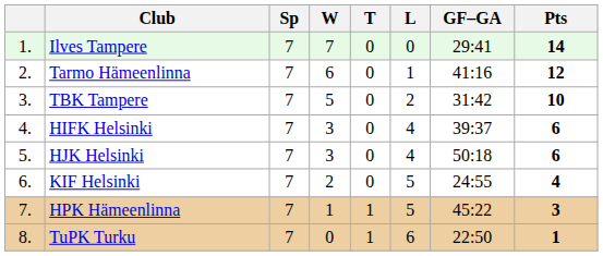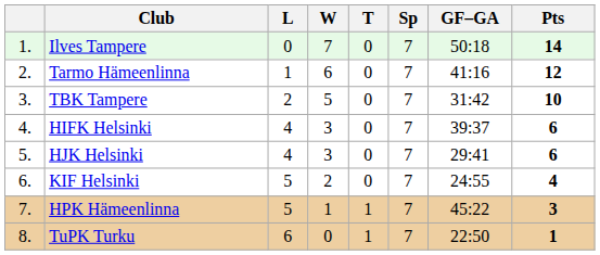 <table class="wikitable">
 <tr>
 <th width="30"></th>
 <th width="200">Club</th>
-<th width="30">Sp</th>
+<th width="30">L</th>
 <th width="30">W</th>
 <th width="30">T</th>
-<th width="30">L</th>
+<th width="30">Sp</th>
 <th width="70">GF–GA</th>
 <th width="70">Pts</th>
 </tr>
 <tr bgcolor="#e6fae6" align="center">
 <td>1.</td>
 <td align="left"><a href='#'>Ilves Tampere</a></td>
-<td>7</td>
+<td>0</td>
 <td>7</td>
 <td>0</td>
-<td>0</td>
-<td>29:41</td>
+<td>7</td>
+<td>50:18</td>
 <td><strong>14</strong></td>
 </tr>
 <tr bgcolor="#FFFFFF" align="center">
 <td>2.</td>
 <td align="left"><a href='#'>Tarmo Hämeenlinna</a></td>
-<td>7</td>
+<td>1</td>
 <td>6</td>
 <td>0</td>
-<td>1</td>
+<td>7</td>
 <td>41:16</td>
 <td><strong>12</strong></td>
 </tr>
 <tr bgcolor="#FFFFFF" align="center">
 <td>3.</td>
 <td align="left"><a href='#'>TBK Tampere</a></td>
-<td>7</td>
+<td>2</td>
 <td>5</td>
 <td>0</td>
-<td>2</td>
+<td>7</td>
 <td>31:42</td>
 <td><strong>10</strong></td>
 </tr>
 <tr bgcolor="#FFFFFF" align="center">
 <td>4.</td>
 <td align="left"><a href='#'>HIFK Helsinki</a></td>
-<td>7</td>
+<td>4</td>
 <td>3</td>
 <td>0</td>
-<td>4</td>
+<td>7</td>
 <td>39:37</td>
 <td><strong>6</strong></td>
 </tr>
 <tr bgcolor="#FFFFFF" align="center">
 <td>5.</td>
 <td align="left"><a href='#'>HJK Helsinki</a></td>
-<td>7</td>
+<td>4</td>
 <td>3</td>
 <td>0</td>
-<td>4</td>
-<td>50:18</td>
+<td>7</td>
+<td>29:41</td>
 <td><strong>6</strong></td>
 </tr>
 <tr bgcolor="#FFFFFF" align="center">
 <td>6.</td>
 <td align="left"><a href='#'>KIF Helsinki</a></td>
-<td>7</td>
+<td>5</td>
 <td>2</td>
 <td>0</td>
-<td>5</td>
+<td>7</td>
 <td>24:55</td>
 <td><strong>4</strong></td>
 </tr>
 <tr bgcolor="#EECFA1" align="center">
 <td>7.</td>
 <td align="left"><a href='#'>HPK Hämeenlinna</a></td>
-<td>7</td>
+<td>5</td>
 <td>1</td>
 <td>1</td>
-<td>5</td>
+<td>7</td>
 <td>45:22</td>
 <td><strong>3</strong></td>
 </tr>
 <tr bgcolor="#EECFA1" align="center">
 <td>8.</td>
 <td align="left"><a href='#'>TuPK Turku</a></td>
-<td>7</td>
+<td>6</td>
 <td>0</td>
 <td>1</td>
-<td>6</td>
+<td>7</td>
 <td>22:50</td>
 <td><strong>1</strong></td>
 </tr>
 </table>
